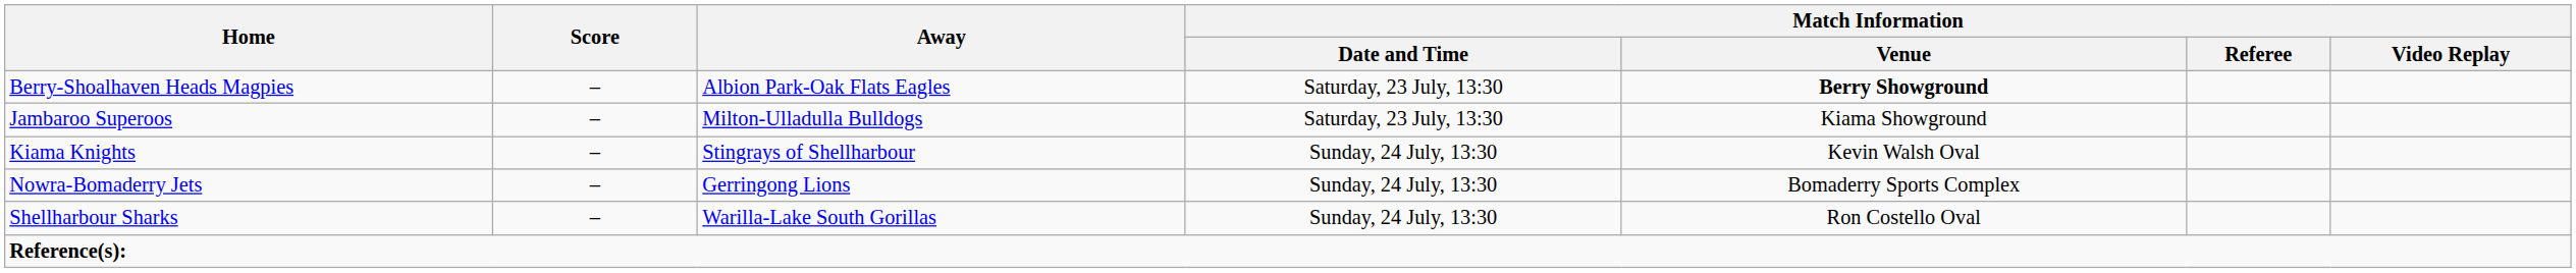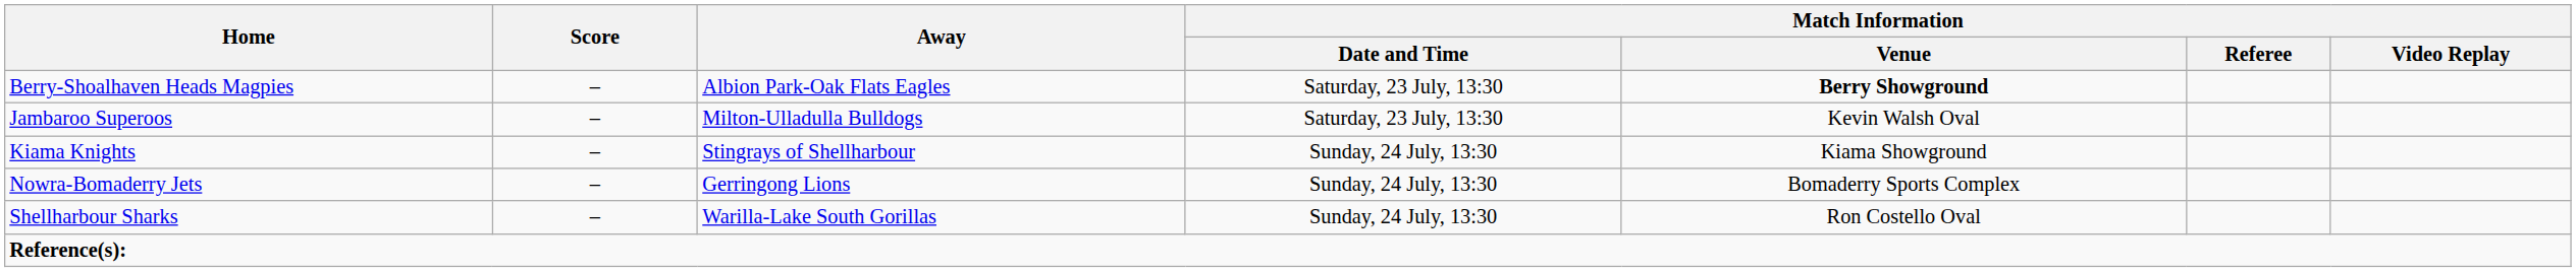 <table class="wikitable" width="100% text-align:center;">
 <tr>
 <th rowspan="2" width="19%">Home</th>
 <th rowspan="2" width="8%">Score</th>
 <th rowspan="2" width="19%">Away</th>
 <th colspan="4">Match Information</th>
 </tr>
 <tr bgcolor="#CCCCCC">
 <th width="17%">Date and Time</th>
 <th width="22%">Venue</th>
 <th>Referee</th>
 <th>Video Replay</th>
 </tr>
 <tr>
 <td> <a href='#'>Berry-Shoalhaven Heads Magpies</a></td>
 <td style="text-align:center;">–</td>
 <td> <a href='#'>Albion Park-Oak Flats Eagles</a></td>
 <td style="text-align:center;">Saturday, 23 July, 13:30</td>
 <td style="text-align:center;"><strong>Berry Showground</strong></td>
 <td style="text-align:center;"></td>
 <td style="text-align:center;"></td>
 </tr>
 <tr>
 <td> <a href='#'>Jambaroo Superoos</a></td>
 <td style="text-align:center;">–</td>
 <td> <a href='#'>Milton-Ulladulla Bulldogs</a></td>
 <td style="text-align:center;">Saturday, 23 July, 13:30</td>
-<td style="text-align:center;">Kiama Showground</td>
+<td style="text-align:center;">Kevin Walsh Oval</td>
 <td style="text-align:center;"></td>
 <td style="text-align:center;"></td>
 </tr>
 <tr>
 <td> <a href='#'>Kiama Knights</a></td>
 <td style="text-align:center;">–</td>
 <td> <a href='#'>Stingrays of Shellharbour</a></td>
 <td style="text-align:center;">Sunday, 24 July, 13:30</td>
-<td style="text-align:center;">Kevin Walsh Oval</td>
+<td style="text-align:center;">Kiama Showground</td>
 <td style="text-align:center;"></td>
 <td style="text-align:center;"></td>
 </tr>
 <tr>
 <td> <a href='#'>Nowra-Bomaderry Jets</a></td>
 <td style="text-align:center;">–</td>
 <td> <a href='#'>Gerringong Lions</a></td>
 <td style="text-align:center;">Sunday, 24 July, 13:30</td>
 <td style="text-align:center;">Bomaderry Sports Complex</td>
 <td style="text-align:center;"></td>
 <td style="text-align:center;"></td>
 </tr>
 <tr>
 <td> <a href='#'>Shellharbour Sharks</a></td>
 <td style="text-align:center;">–</td>
 <td> <a href='#'>Warilla-Lake South Gorillas</a></td>
 <td style="text-align:center;">Sunday, 24 July, 13:30</td>
 <td style="text-align:center;">Ron Costello Oval</td>
 <td style="text-align:center;"></td>
 <td style="text-align:center;"></td>
 </tr>
 <tr>
 <td colspan="7"><strong>Reference(s):</strong></td>
 </tr>
 </table>
